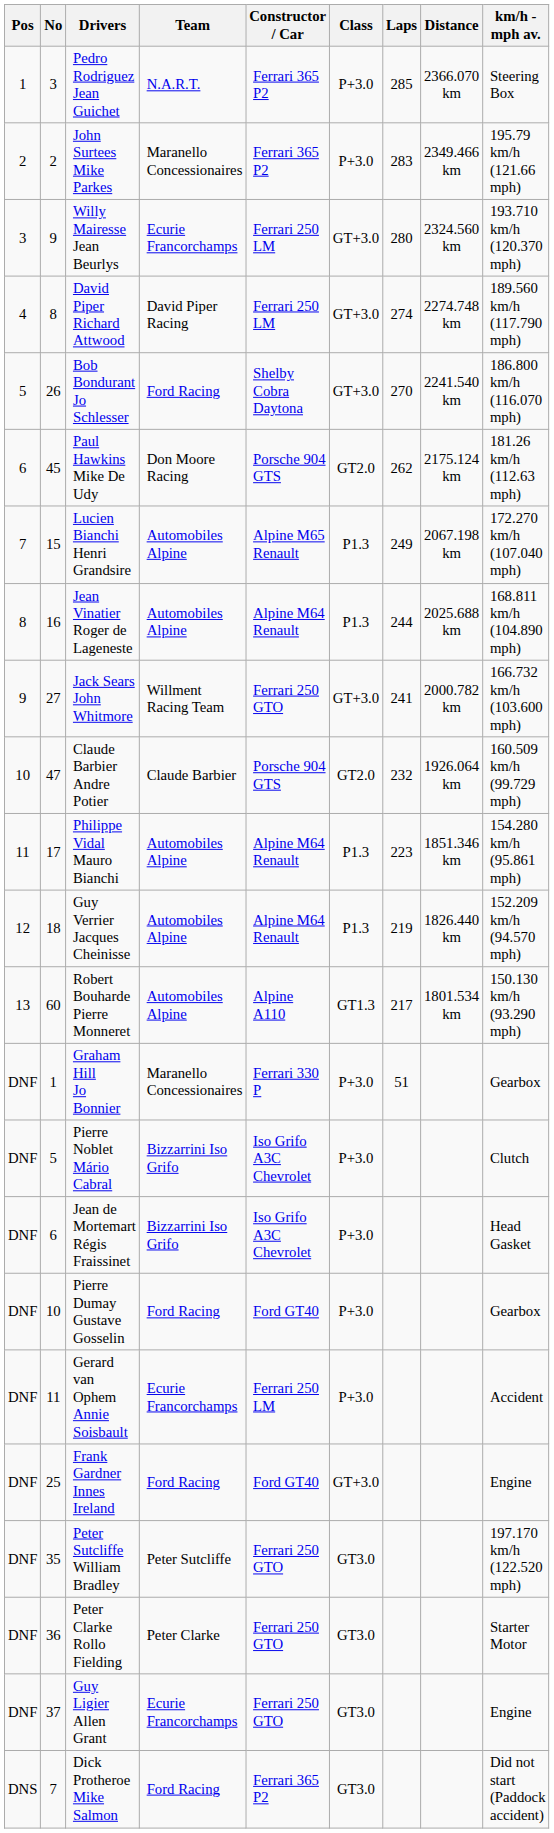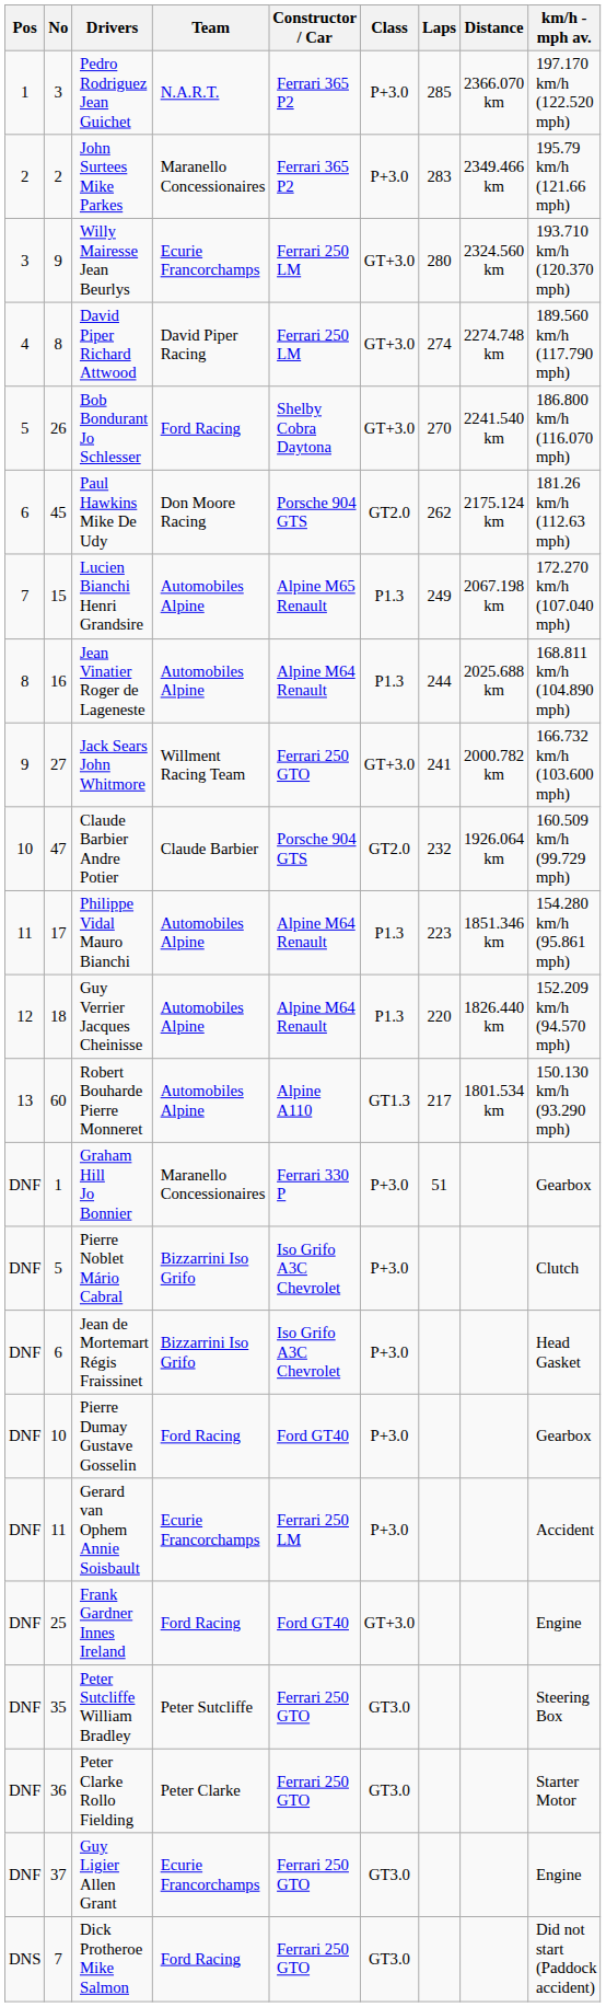 <table class="wikitable" style="width: 74%;font-size: 95%;">
 <tr>
 <th>Pos</th>
 <th>No</th>
 <th>Drivers</th>
 <th>Team</th>
 <th>Constructor / Car</th>
 <th>Class</th>
 <th>Laps</th>
 <th>Distance</th>
 <th>km/h - mph av.</th>
 </tr>
 <tr>
 <td align="center">1</td>
 <td align="center">3</td>
 <td style="padding-left: 7px"> <a href='#'>Pedro Rodriguez</a><br> <a href='#'>Jean Guichet</a></td>
 <td style="padding-left: 7px"> <a href='#'>N.A.R.T.</a></td>
 <td style="padding-left: 7px"> <a href='#'>Ferrari 365 P2</a></td>
 <td align="center">P+3.0</td>
 <td align="center">285</td>
 <td align="center">2366.070 km</td>
-<td style="padding-left: 7px">Steering Box</td>
+<td style="padding-left: 7px">197.170 km/h (122.520 mph)</td>
 </tr>
 <tr>
 <td align="center">2</td>
 <td align="center">2</td>
 <td style="padding-left: 7px"> <a href='#'>John Surtees</a><br> <a href='#'>Mike Parkes</a></td>
 <td style="padding-left: 7px"> Maranello Concessionaires</td>
 <td style="padding-left: 7px"> <a href='#'>Ferrari 365 P2</a></td>
 <td align="center">P+3.0</td>
 <td align="center">283</td>
 <td align="center">2349.466 km</td>
 <td style="padding-left: 7px">195.79 km/h (121.66 mph)</td>
 </tr>
 <tr>
 <td align="center">3</td>
 <td align="center">9</td>
 <td style="padding-left: 7px"> <a href='#'>Willy Mairesse</a><br> Jean Beurlys</td>
 <td style="padding-left: 7px"> <a href='#'>Ecurie Francorchamps</a></td>
 <td style="padding-left: 7px"> <a href='#'>Ferrari 250 LM</a></td>
 <td align="center">GT+3.0</td>
 <td align="center">280</td>
 <td align="center">2324.560 km</td>
 <td style="padding-left: 7px">193.710 km/h (120.370 mph)</td>
 </tr>
 <tr>
 <td align="center">4</td>
 <td align="center">8</td>
 <td style="padding-left: 7px"> <a href='#'>David Piper</a><br> <a href='#'>Richard Attwood</a></td>
 <td style="padding-left: 7px"> David Piper Racing</td>
 <td style="padding-left: 7px"> <a href='#'>Ferrari 250 LM</a></td>
 <td align="center">GT+3.0</td>
 <td align="center">274</td>
 <td align="center">2274.748 km</td>
 <td style="padding-left: 7px">189.560 km/h (117.790 mph)</td>
 </tr>
 <tr>
 <td align="center">5</td>
 <td align="center">26</td>
 <td style="padding-left: 7px"> <a href='#'>Bob Bondurant</a><br> <a href='#'>Jo Schlesser</a></td>
 <td style="padding-left: 7px"> <a href='#'>Ford Racing</a></td>
 <td style="padding-left: 7px"> <a href='#'>Shelby Cobra Daytona</a></td>
 <td align="center">GT+3.0</td>
 <td align="center">270</td>
 <td align="center">2241.540 km</td>
 <td style="padding-left: 7px">186.800 km/h (116.070 mph)</td>
 </tr>
 <tr>
 <td align="center">6</td>
 <td align="center">45</td>
 <td style="padding-left: 7px"> <a href='#'>Paul Hawkins</a><br> Mike De Udy</td>
 <td style="padding-left: 7px"> Don Moore Racing</td>
 <td style="padding-left: 7px"> <a href='#'>Porsche 904 GTS</a></td>
 <td align="center">GT2.0</td>
 <td align="center">262</td>
 <td align="center">2175.124 km</td>
 <td style="padding-left: 7px">181.26 km/h (112.63 mph)</td>
 </tr>
 <tr>
 <td align="center">7</td>
 <td align="center">15</td>
 <td style="padding-left: 7px"> <a href='#'>Lucien Bianchi</a><br> Henri Grandsire</td>
 <td style="padding-left: 7px"> <a href='#'>Automobiles Alpine</a></td>
 <td style="padding-left: 7px"> <a href='#'>Alpine M65 Renault</a></td>
 <td align="center">P1.3</td>
 <td align="center">249</td>
 <td align="center">2067.198 km</td>
 <td style="padding-left: 7px">172.270 km/h (107.040 mph)</td>
 </tr>
 <tr>
 <td align="center">8</td>
 <td align="center">16</td>
 <td style="padding-left: 7px"> <a href='#'>Jean Vinatier</a><br> Roger de Lageneste</td>
 <td style="padding-left: 7px"> <a href='#'>Automobiles Alpine</a></td>
 <td style="padding-left: 7px"> <a href='#'>Alpine M64 Renault</a></td>
 <td align="center">P1.3</td>
 <td align="center">244</td>
 <td align="center">2025.688 km</td>
 <td style="padding-left: 7px">168.811 km/h (104.890 mph)</td>
 </tr>
 <tr>
 <td align="center">9</td>
 <td align="center">27</td>
 <td style="padding-left: 7px"> <a href='#'>Jack Sears</a><br> <a href='#'>John Whitmore</a></td>
 <td style="padding-left: 7px"> Willment Racing Team</td>
 <td style="padding-left: 7px"> <a href='#'>Ferrari 250 GTO</a></td>
 <td align="center">GT+3.0</td>
 <td align="center">241</td>
 <td align="center">2000.782 km</td>
 <td style="padding-left: 7px">166.732 km/h (103.600 mph)</td>
 </tr>
 <tr>
 <td align="center">10</td>
 <td align="center">47</td>
 <td style="padding-left: 7px"> Claude Barbier<br> Andre Potier</td>
 <td style="padding-left: 7px"> Claude Barbier</td>
 <td style="padding-left: 7px"> <a href='#'>Porsche 904 GTS</a></td>
 <td align="center">GT2.0</td>
 <td align="center">232</td>
 <td align="center">1926.064 km</td>
 <td style="padding-left: 7px">160.509 km/h (99.729 mph)</td>
 </tr>
 <tr>
 <td align="center">11</td>
 <td align="center">17</td>
 <td style="padding-left: 7px"> <a href='#'>Philippe Vidal</a><br> Mauro Bianchi</td>
 <td style="padding-left: 7px"> <a href='#'>Automobiles Alpine</a></td>
 <td style="padding-left: 7px"> <a href='#'>Alpine M64 Renault</a></td>
 <td align="center">P1.3</td>
 <td align="center">223</td>
 <td align="center">1851.346 km</td>
 <td style="padding-left: 7px">154.280 km/h (95.861 mph)</td>
 </tr>
 <tr>
 <td align="center">12</td>
 <td align="center">18</td>
 <td style="padding-left: 7px"> Guy Verrier<br> Jacques Cheinisse</td>
 <td style="padding-left: 7px"> <a href='#'>Automobiles Alpine</a></td>
 <td style="padding-left: 7px"> <a href='#'>Alpine M64 Renault</a></td>
 <td align="center">P1.3</td>
-<td align="center">219</td>
+<td align="center">220</td>
 <td align="center">1826.440 km</td>
 <td style="padding-left: 7px">152.209 km/h (94.570 mph)</td>
 </tr>
 <tr>
 <td align="center">13</td>
 <td align="center">60</td>
 <td style="padding-left: 7px"> Robert Bouharde<br> Pierre Monneret</td>
 <td style="padding-left: 7px"> <a href='#'>Automobiles Alpine</a></td>
 <td style="padding-left: 7px"> <a href='#'>Alpine A110</a></td>
 <td align="center">GT1.3</td>
 <td align="center">217</td>
 <td align="center">1801.534 km</td>
 <td style="padding-left: 7px">150.130 km/h (93.290 mph)</td>
 </tr>
 <tr>
 <td align="center">DNF</td>
 <td align="center">1</td>
 <td style="padding-left: 7px"> <a href='#'>Graham Hill</a><br> <a href='#'>Jo Bonnier</a></td>
 <td style="padding-left: 7px"> Maranello Concessionaires</td>
 <td style="padding-left: 7px"> <a href='#'>Ferrari 330 P</a></td>
 <td align="center">P+3.0</td>
 <td align="center">51</td>
 <td align="center"></td>
 <td style="padding-left: 7px">Gearbox</td>
 </tr>
 <tr>
 <td align="center">DNF</td>
 <td align="center">5</td>
 <td style="padding-left: 7px"> Pierre Noblet<br> <a href='#'>Mário Cabral</a></td>
 <td style="padding-left: 7px"> <a href='#'>Bizzarrini Iso Grifo</a></td>
 <td style="padding-left: 7px"> <a href='#'>Iso Grifo A3C Chevrolet</a></td>
 <td align="center">P+3.0</td>
 <td align="center"></td>
 <td align="center"></td>
 <td style="padding-left: 7px">Clutch</td>
 </tr>
 <tr>
 <td align="center">DNF</td>
 <td align="center">6</td>
 <td style="padding-left: 7px"> Jean de Mortemart<br> Régis Fraissinet</td>
 <td style="padding-left: 7px"> <a href='#'>Bizzarrini Iso Grifo</a></td>
 <td style="padding-left: 7px"> <a href='#'>Iso Grifo A3C Chevrolet</a></td>
 <td align="center">P+3.0</td>
 <td align="center"></td>
 <td align="center"></td>
 <td style="padding-left: 7px">Head Gasket</td>
 </tr>
 <tr>
 <td align="center">DNF</td>
 <td align="center">10</td>
 <td style="padding-left: 7px"> Pierre Dumay<br> Gustave Gosselin</td>
 <td style="padding-left: 7px"> <a href='#'>Ford Racing</a></td>
 <td style="padding-left: 7px"> <a href='#'>Ford GT40</a></td>
 <td align="center">P+3.0</td>
 <td align="center"></td>
 <td align="center"></td>
 <td style="padding-left: 7px">Gearbox</td>
 </tr>
 <tr>
 <td align="center">DNF</td>
 <td align="center">11</td>
 <td style="padding-left: 7px"> Gerard van Ophem<br> <a href='#'>Annie Soisbault</a></td>
 <td style="padding-left: 7px"> <a href='#'>Ecurie Francorchamps</a></td>
 <td style="padding-left: 7px"> <a href='#'>Ferrari 250 LM</a></td>
 <td align="center">P+3.0</td>
 <td align="center"></td>
 <td align="center"></td>
 <td style="padding-left: 7px">Accident</td>
 </tr>
 <tr>
 <td align="center">DNF</td>
 <td align="center">25</td>
 <td style="padding-left: 7px"> <a href='#'>Frank Gardner</a><br> <a href='#'>Innes Ireland</a></td>
 <td style="padding-left: 7px"> <a href='#'>Ford Racing</a></td>
 <td style="padding-left: 7px"> <a href='#'>Ford GT40</a></td>
 <td align="center">GT+3.0</td>
 <td align="center"></td>
 <td align="center"></td>
 <td style="padding-left: 7px">Engine</td>
 </tr>
 <tr>
 <td align="center">DNF</td>
 <td align="center">35</td>
 <td style="padding-left: 7px"> <a href='#'>Peter Sutcliffe</a><br> William Bradley</td>
 <td style="padding-left: 7px"> Peter Sutcliffe</td>
 <td style="padding-left: 7px"> <a href='#'>Ferrari 250 GTO</a></td>
 <td align="center">GT3.0</td>
 <td align="center"></td>
 <td align="center"></td>
-<td style="padding-left: 7px">197.170 km/h (122.520 mph)</td>
+<td style="padding-left: 7px">Steering Box</td>
 </tr>
 <tr>
 <td align="center">DNF</td>
 <td align="center">36</td>
 <td style="padding-left: 7px"> Peter Clarke<br> Rollo Fielding</td>
 <td style="padding-left: 7px"> Peter Clarke</td>
 <td style="padding-left: 7px"> <a href='#'>Ferrari 250 GTO</a></td>
 <td align="center">GT3.0</td>
 <td align="center"></td>
 <td align="center"></td>
 <td style="padding-left: 7px">Starter Motor</td>
 </tr>
 <tr>
 <td align="center">DNF</td>
 <td align="center">37</td>
 <td style="padding-left: 7px"> <a href='#'>Guy Ligier</a><br> Allen Grant</td>
 <td style="padding-left: 7px"> <a href='#'>Ecurie Francorchamps</a></td>
 <td style="padding-left: 7px"> <a href='#'>Ferrari 250 GTO</a></td>
 <td align="center">GT3.0</td>
 <td align="center"></td>
 <td align="center"></td>
 <td style="padding-left: 7px">Engine</td>
 </tr>
 <tr>
 <td align="center">DNS</td>
 <td align="center">7</td>
 <td style="padding-left: 7px"> Dick Protheroe<br> <a href='#'>Mike Salmon</a></td>
 <td style="padding-left: 7px"> <a href='#'>Ford Racing</a></td>
-<td style="padding-left: 7px"> <a href='#'>Ferrari 365 P2</a></td>
+<td style="padding-left: 7px"> <a href='#'>Ferrari 250 GTO</a></td>
 <td align="center">GT3.0</td>
 <td align="center"></td>
 <td align="center"></td>
 <td style="padding-left: 7px">Did not start<br>(Paddock accident)</td>
 </tr>
 </table>
